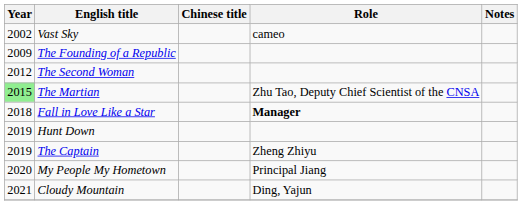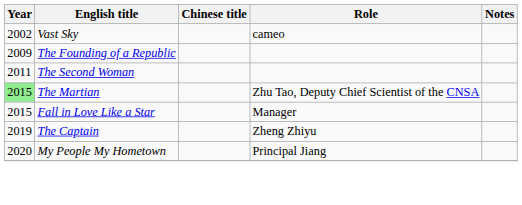 <table class="wikitable">
 <tr>
 <th>Year</th>
 <th>English title</th>
 <th>Chinese title</th>
 <th>Role</th>
 <th>Notes</th>
 </tr>
 <tr>
 <td>2002</td>
 <td><em>Vast Sky</em></td>
 <td></td>
 <td>cameo</td>
 <td></td>
 </tr>
 <tr>
 <td>2009</td>
 <td><em><a href='#'>The Founding of a Republic</a></em></td>
 <td></td>
 <td></td>
 <td></td>
 </tr>
 <tr>
-<td>2012</td>
+<td>2011</td>
 <td><em><a href='#'>The Second Woman</a></em></td>
 <td></td>
 <td></td>
 <td></td>
 </tr>
 <tr>
 <td style="background: lightgreen;">2015</td>
 <td><em><a href='#'>The Martian</a></em></td>
 <td></td>
 <td>Zhu Tao, Deputy Chief Scientist of the <a href='#'>CNSA</a></td>
 <td></td>
 </tr>
 <tr>
-<td>2018</td>
+<td>2015</td>
 <td><em><a href='#'>Fall in Love Like a Star</a></em></td>
 <td></td>
-<td><strong>Manager</strong></td>
-<td></td>
-</tr>
-<tr>
-<td>2019</td>
-<td><em>Hunt Down</em></td>
-<td></td>
-<td></td>
+<td>Manager</td>
 <td></td>
 </tr>
 <tr>
 <td>2019</td>
 <td><em><a href='#'>The Captain</a></em></td>
 <td></td>
 <td>Zheng Zhiyu</td>
 <td></td>
 </tr>
 <tr>
 <td>2020</td>
 <td><em>My People My Hometown</em></td>
 <td></td>
 <td>Principal Jiang</td>
 <td></td>
 </tr>
 <tr>
-<td>2021</td>
-<td><em>Cloudy Mountain</em></td>
-<td></td>
-<td>Ding, Yajun</td>
-<td></td>
-</tr>
-<tr>
 </tr>
 </table>
